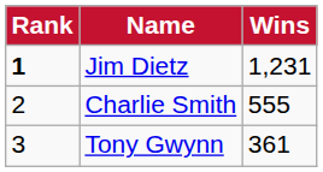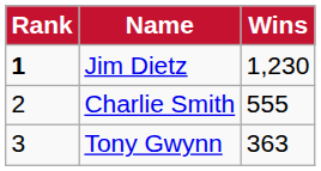 <table class="wikitable">
 <tr>
 <th style="background: #C41230; color:white;">Rank</th>
 <th style="background: #C41230; color:white;">Name</th>
 <th style="background: #C41230; color:white;">Wins</th>
 </tr>
 <tr>
 <td><strong>1</strong></td>
 <td><a href='#'>Jim Dietz</a></td>
-<td>1,231</td>
+<td>1,230</td>
 </tr>
 <tr>
 <td>2</td>
 <td><a href='#'>Charlie Smith</a></td>
 <td>555</td>
 </tr>
 <tr>
 <td>3</td>
 <td><a href='#'>Tony Gwynn</a></td>
-<td>361</td>
+<td>363</td>
 </tr>
 </table>
